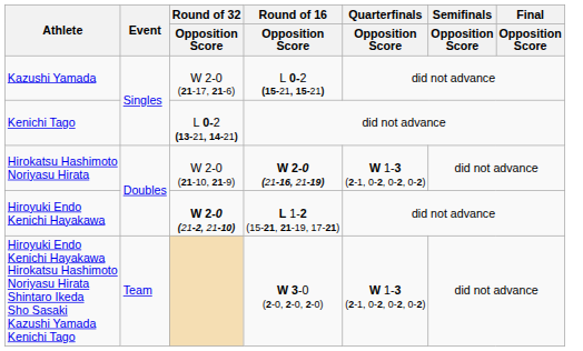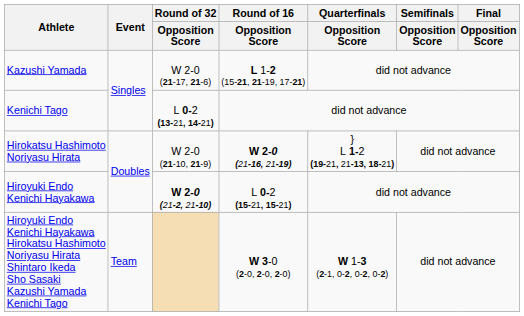 <table class=wikitable style="font-size:90%">
 <tr>
 <th rowspan=2>Athlete</th>
 <th rowspan=2>Event</th>
 <th>Round of 32</th>
 <th>Round of 16</th>
 <th>Quarterfinals</th>
 <th>Semifinals</th>
 <th>Final</th>
 </tr>
 <tr>
 <th>Opposition<br>Score</th>
 <th>Opposition<br>Score</th>
 <th>Opposition<br>Score</th>
 <th>Opposition<br>Score</th>
 <th>Opposition<br>Score</th>
 </tr>
 <tr>
 <td><a href='#'>Kazushi Yamada</a></td>
 <td rowspan=2><a href='#'>Singles</a></td>
 <td align=center><br></strong>W<strong> </strong>2</em>-0<br><small>(<strong>21</strong>-17, <strong>21</strong>-6)</small></td>
-<td align=center><br></strong>L<strong> 0-</strong>2<strong><br><small>(15-</strong>21<strong>, 15-</strong>21<strong>)</small></td>
+<td align=center><br><strong>L</strong> 1-<strong>2</strong><br><small>(15-<strong>21</strong>, <strong>21</strong>-19, 17-<strong>21</strong>)</small></td>
 <td align=center colspan="7">did not advance</td>
 </tr>
 <tr>
 <td><a href='#'>Kenichi Tago</a></td>
 <td align=center><br></strong>L<strong> 0-</strong>2<strong><br><small>(13-</strong>21<strong>, 14-</strong>21<strong>)</small></td>
 <td align=center colspan="7">did not advance</td>
 </tr>
 <tr>
 <td><a href='#'>Hirokatsu Hashimoto</a> <br> <a href='#'>Noriyasu Hirata</a></td>
 <td rowspan=2><a href='#'>Doubles</a></td>
 <td align=center><br></strong>W<strong> </strong>2</em>-0<br><small>(<strong>21</strong>-10, <strong>21</strong>-9)</small></td>
 <td align=center><br><strong>W</strong> <strong>2<em>-0<br><small>(</strong>21<strong>-16, </strong>21<strong>-19)</small></td>
-<td align=center><br><strong>W</strong> 1-<strong>3</strong><br><small>(<strong>2</strong>-1, 0-<strong>2</strong>, 0-<strong>2</strong>, 0-<strong>2</strong>)</small></td>
+<td align=center>}<br></strong>L<strong> 1-</strong>2<strong><br><small>(19-</strong>21<strong>, </strong>21<strong>-13, 18-</strong>21<strong>)</small></td>
 <td align=center colspan="7">did not advance</td>
 </tr>
 <tr>
 <td><a href='#'>Hiroyuki Endo</a> <br> <a href='#'>Kenichi Hayakawa</a></td>
 <td align=center><br><strong>W</strong> <strong>2<em>-0<br><small>(</strong>21<strong>-2, </strong>21<strong>-10)</small></td>
-<td align=center><br><strong>L</strong> 1-<strong>2</strong><br><small>(15-<strong>21</strong>, <strong>21</strong>-19, 17-<strong>21</strong>)</small></td>
+<td align=center><br></strong>L<strong> 0-</strong>2<strong><br><small>(15-</strong>21<strong>, 15-</strong>21<strong>)</small></td>
 <td align=center colspan="7">did not advance</td>
 </tr>
 <tr>
 <td><a href='#'>Hiroyuki Endo</a> <br> <a href='#'>Kenichi Hayakawa</a><br><a href='#'>Hirokatsu Hashimoto</a> <br> <a href='#'>Noriyasu Hirata</a><br><a href='#'>Shintaro Ikeda</a> <br> <a href='#'>Sho Sasaki</a><br><a href='#'>Kazushi Yamada</a> <br> <a href='#'>Kenichi Tago</a></td>
 <td><a href='#'>Team</a></td>
 <td style="background:wheat;"></td>
 <td align=center><br><strong>W</strong> <strong>3</strong>-0<br><small>(<strong>2</strong>-0, <strong>2</strong>-0, <strong>2</strong>-0)</small></td>
 <td align=center><br><strong>W</strong> 1-<strong>3</strong><br><small>(<strong>2</strong>-1, 0-<strong>2</strong>, 0-<strong>2</strong>, 0-<strong>2</strong>)</small></td>
 <td align=center colspan="7">did not advance</td>
 </tr>
 </table>
